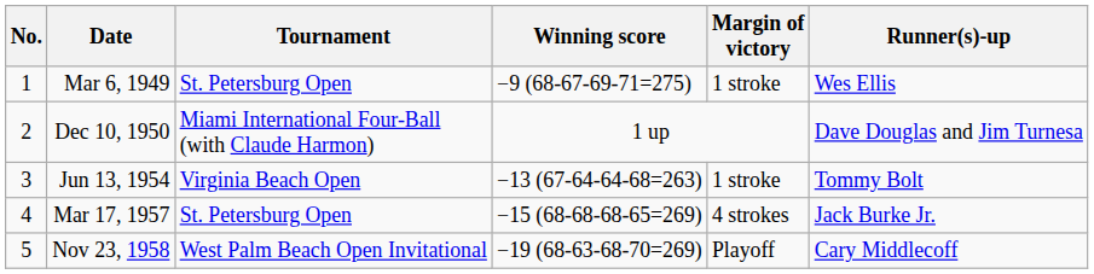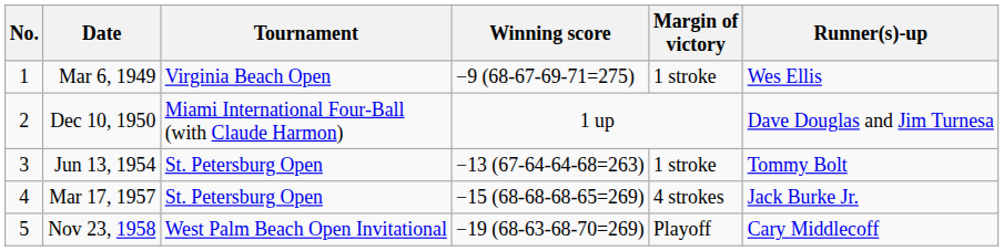 <table class="wikitable" style="font-size:95%;">
 <tr>
 <th>No.</th>
 <th>Date</th>
 <th>Tournament</th>
 <th>Winning score</th>
 <th>Margin of<br>victory</th>
 <th>Runner(s)-up</th>
 </tr>
 <tr>
 <td align=center>1</td>
 <td align=right>Mar 6, 1949</td>
-<td><a href='#'>St. Petersburg Open</a></td>
+<td><a href='#'>Virginia Beach Open</a></td>
 <td>−9 (68-67-69-71=275)</td>
 <td>1 stroke</td>
 <td> <a href='#'>Wes Ellis</a></td>
 </tr>
 <tr>
 <td align=center>2</td>
 <td align=right>Dec 10, 1950</td>
 <td><a href='#'>Miami International Four-Ball</a><br>(with  <a href='#'>Claude Harmon</a>)</td>
 <td colspan=2 align=center>1 up</td>
 <td> <a href='#'>Dave Douglas</a> and  <a href='#'>Jim Turnesa</a></td>
 </tr>
 <tr>
 <td align=center>3</td>
 <td align=right>Jun 13, 1954</td>
-<td><a href='#'>Virginia Beach Open</a></td>
+<td><a href='#'>St. Petersburg Open</a></td>
 <td>−13 (67-64-64-68=263)</td>
 <td>1 stroke</td>
 <td> <a href='#'>Tommy Bolt</a></td>
 </tr>
 <tr>
 <td align=center>4</td>
 <td align=right>Mar 17, 1957</td>
 <td><a href='#'>St. Petersburg Open</a></td>
 <td>−15 (68-68-68-65=269)</td>
 <td>4 strokes</td>
 <td> <a href='#'>Jack Burke Jr.</a></td>
 </tr>
 <tr>
 <td align=center>5</td>
 <td align=right>Nov 23, <a href='#'>1958</a></td>
 <td><a href='#'>West Palm Beach Open Invitational</a></td>
 <td>−19 (68-63-68-70=269)</td>
 <td>Playoff</td>
 <td> <a href='#'>Cary Middlecoff</a></td>
 </tr>
 </table>
